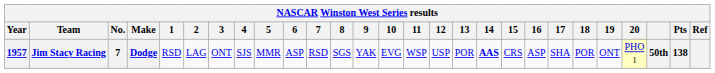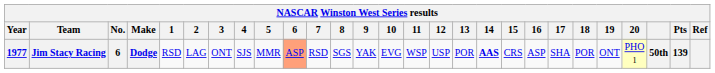 <table class="wikitable" style="text-align:center; font-size:75%">
 <tr>
 <th colspan=27><a href='#'>NASCAR</a> <a href='#'>Winston West Series</a> results</th>
 </tr>
 <tr>
 <th>Year</th>
 <th>Team</th>
 <th>No.</th>
 <th>Make</th>
 <th>1</th>
 <th>2</th>
 <th>3</th>
 <th>4</th>
 <th>5</th>
 <th>6</th>
 <th>7</th>
 <th>8</th>
 <th>9</th>
 <th>10</th>
 <th>11</th>
 <th>12</th>
 <th>13</th>
 <th>14</th>
 <th>15</th>
 <th>16</th>
 <th>17</th>
 <th>18</th>
 <th>19</th>
 <th>20</th>
 <th></th>
 <th>Pts</th>
 <th>Ref</th>
 </tr>
 <tr>
-<th><a href='#'>1957</a></th>
+<th><a href='#'>1977</a></th>
 <th nowrap><a href='#'>Jim Stacy Racing</a></th>
-<th>7</th>
+<th>6</th>
 <th><a href='#'>Dodge</a></th>
 <td><a href='#'>RSD</a></td>
 <td><a href='#'>LAG</a></td>
 <td><a href='#'>ONT</a></td>
 <td><a href='#'>SJS</a></td>
 <td><a href='#'>MMR</a></td>
-<td><a href='#'>ASP</a></td>
+<td style="background: lightsalmon;"><a href='#'>ASP</a></td>
 <td><a href='#'>RSD</a></td>
 <td><a href='#'>SGS</a></td>
 <td><a href='#'>YAK</a></td>
 <td><a href='#'>EVG</a></td>
 <td><a href='#'>WSP</a></td>
 <td><a href='#'>USP</a></td>
 <td><a href='#'>POR</a></td>
 <td><strong><a href='#'>AAS</a></strong></td>
 <td><a href='#'>CRS</a></td>
 <td><a href='#'>ASP</a></td>
 <td><a href='#'>SHA</a></td>
 <td><a href='#'>POR</a></td>
 <td><a href='#'>ONT</a></td>
 <td style="background:#FFFFBF;"><a href='#'>PHO</a> <br><small>1</small></td>
 <th>50th</th>
-<th>138</th>
+<th>139</th>
 <th></th>
 </tr>
 </table>
